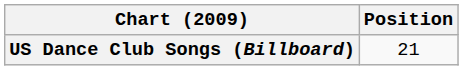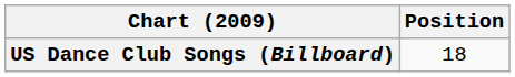 <table class="wikitable plainrowheaders">
 <tr>
 <th>Chart (2009)</th>
 <th>Position</th>
 </tr>
 <tr>
 <th scope="row">US Dance Club Songs (<em>Billboard</em>)</th>
-<td align="center">21</td>
+<td align="center">18</td>
 </tr>
 </table>
